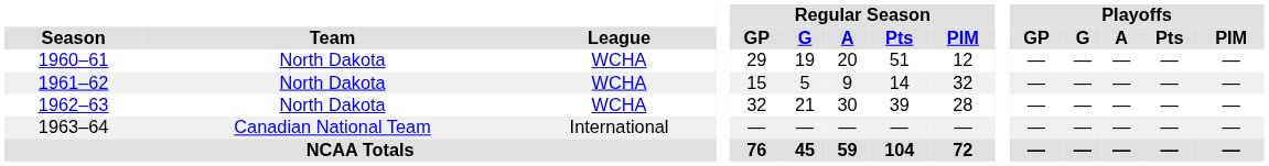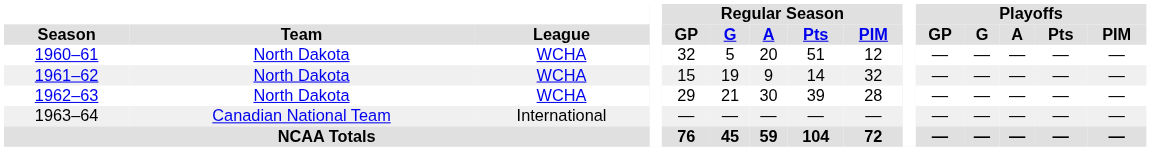 <table border="0" cellpadding="1" cellspacing="0" style="text-align:center; width:70em">
 <tr bgcolor="#e0e0e0">
 <th colspan="3"  bgcolor="#ffffff"> </th>
 <th rowspan="99" bgcolor="#ffffff"> </th>
 <th colspan="5">Regular Season</th>
 <th rowspan="99" bgcolor="#ffffff"> </th>
 <th colspan="5">Playoffs</th>
 </tr>
 <tr bgcolor="#e0e0e0">
 <th>Season</th>
 <th>Team</th>
 <th>League</th>
 <th>GP</th>
 <th><a href='#'>G</a></th>
 <th><a href='#'>A</a></th>
 <th><a href='#'>Pts</a></th>
 <th><a href='#'>PIM</a></th>
 <th>GP</th>
 <th>G</th>
 <th>A</th>
 <th>Pts</th>
 <th>PIM</th>
 </tr>
 <tr>
 <td><a href='#'>1960–61</a></td>
 <td><a href='#'>North Dakota</a></td>
 <td><a href='#'>WCHA</a></td>
-<td>29</td>
-<td>19</td>
+<td>32</td>
+<td>5</td>
 <td>20</td>
 <td>51</td>
 <td>12</td>
 <td>—</td>
 <td>—</td>
 <td>—</td>
 <td>—</td>
 <td>—</td>
 </tr>
 <tr bgcolor=f0f0f0>
 <td><a href='#'>1961–62</a></td>
 <td><a href='#'>North Dakota</a></td>
 <td><a href='#'>WCHA</a></td>
 <td>15</td>
-<td>5</td>
+<td>19</td>
 <td>9</td>
 <td>14</td>
 <td>32</td>
 <td>—</td>
 <td>—</td>
 <td>—</td>
 <td>—</td>
 <td>—</td>
 </tr>
 <tr>
 <td><a href='#'>1962–63</a></td>
 <td><a href='#'>North Dakota</a></td>
 <td><a href='#'>WCHA</a></td>
-<td>32</td>
+<td>29</td>
 <td>21</td>
 <td>30</td>
 <td>39</td>
 <td>28</td>
 <td>—</td>
 <td>—</td>
 <td>—</td>
 <td>—</td>
 <td>—</td>
 </tr>
 <tr bgcolor=f0f0f0>
 <td>1963–64</td>
 <td><a href='#'>Canadian National Team</a></td>
 <td>International</td>
 <td>—</td>
 <td>—</td>
 <td>—</td>
 <td>—</td>
 <td>—</td>
 <td>—</td>
 <td>—</td>
 <td>—</td>
 <td>—</td>
 <td>—</td>
 </tr>
 <tr bgcolor="#e0e0e0">
 <th colspan="3">NCAA Totals</th>
 <th>76</th>
 <th>45</th>
 <th>59</th>
 <th>104</th>
 <th>72</th>
 <th>—</th>
 <th>—</th>
 <th>—</th>
 <th>—</th>
 <th>—</th>
 </tr>
 </table>
